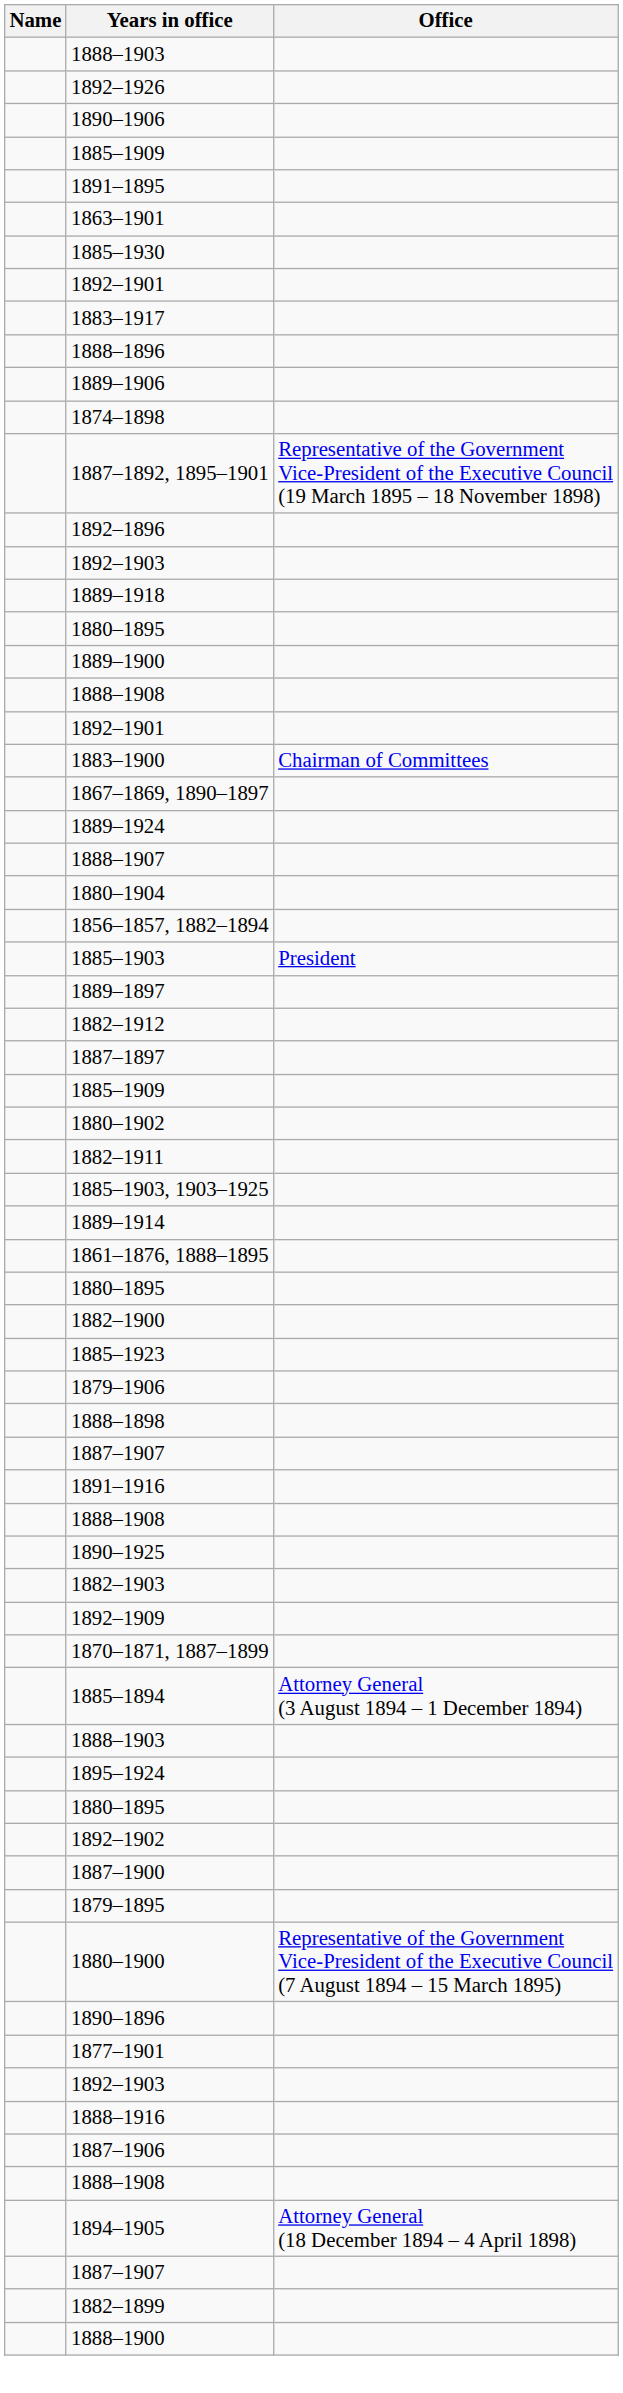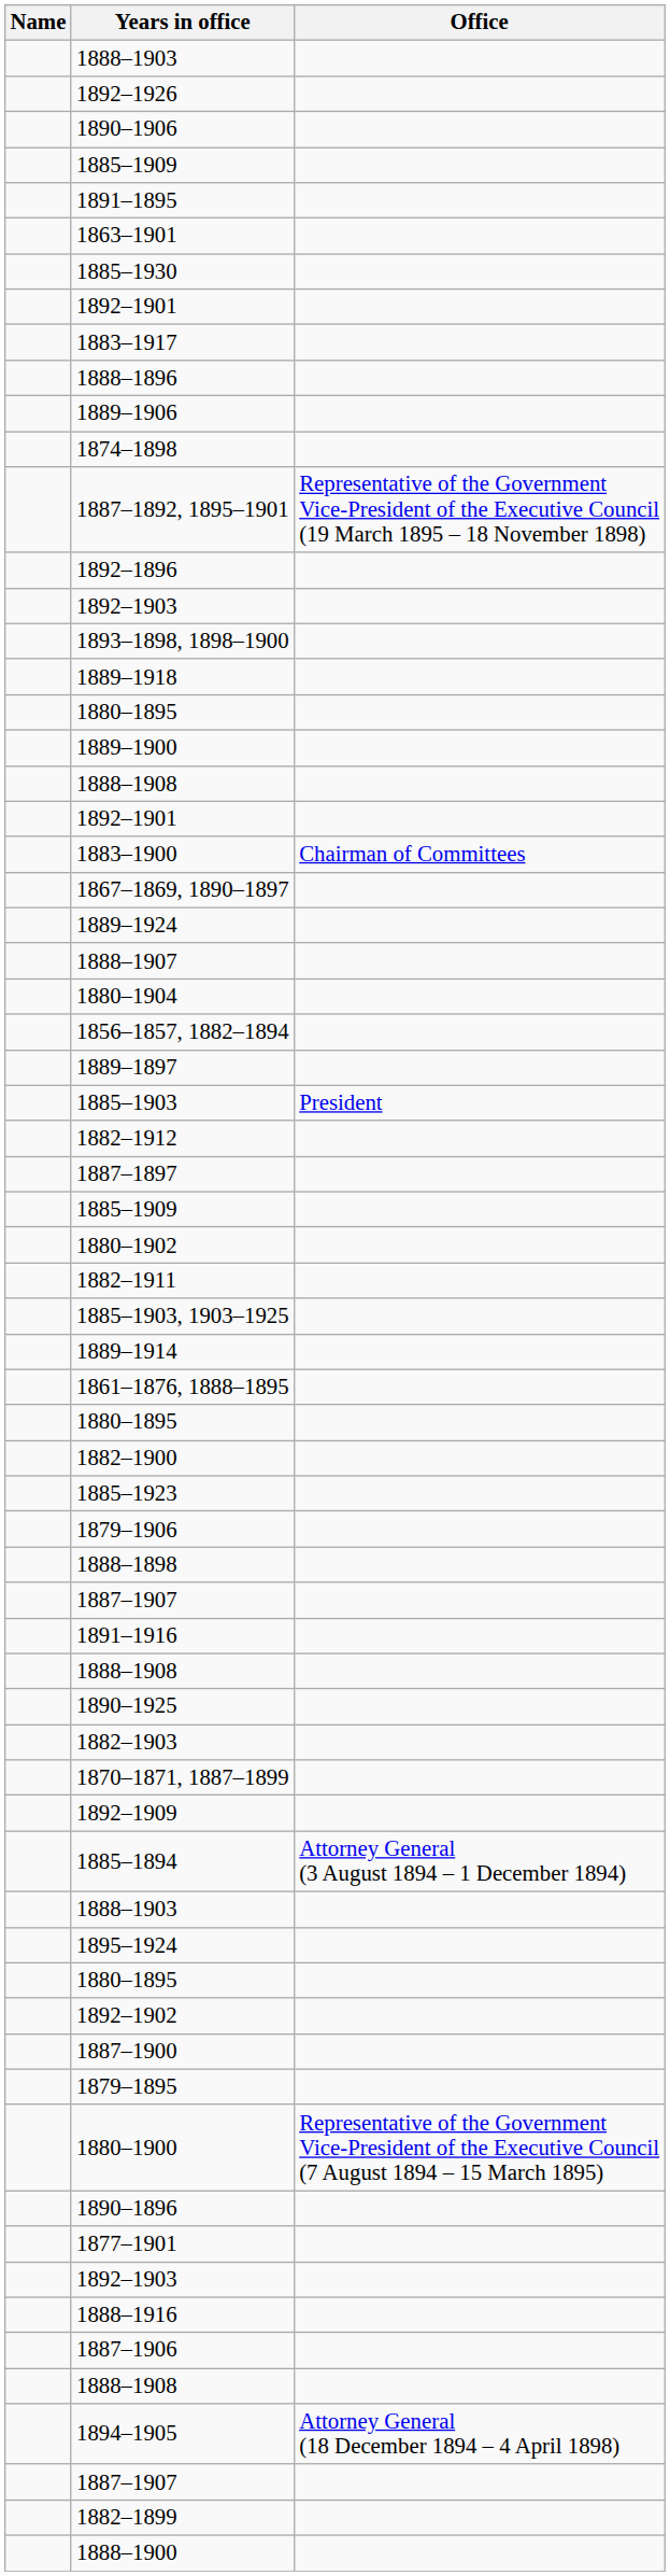 <table class="wikitable sortable">
 <tr>
 <th>Name</th>
 <th>Years in office</th>
 <th>Office</th>
 </tr>
 <tr>
 <td></td>
 <td>1888–1903</td>
 <td></td>
 </tr>
 <tr>
 <td></td>
 <td>1892–1926</td>
 <td></td>
 </tr>
 <tr>
 <td></td>
 <td>1890–1906</td>
 <td></td>
 </tr>
 <tr>
 <td></td>
 <td>1885–1909</td>
 <td></td>
 </tr>
 <tr>
 <td></td>
 <td>1891–1895</td>
 <td></td>
 </tr>
 <tr>
 <td></td>
 <td>1863–1901</td>
 <td></td>
 </tr>
 <tr>
 <td></td>
 <td>1885–1930</td>
 <td></td>
 </tr>
 <tr>
 <td></td>
 <td>1892–1901</td>
 <td></td>
 </tr>
 <tr>
 <td></td>
 <td>1883–1917</td>
 <td></td>
 </tr>
 <tr>
 <td></td>
 <td>1888–1896</td>
 <td></td>
 </tr>
 <tr>
 <td></td>
 <td>1889–1906</td>
 <td></td>
 </tr>
 <tr>
 <td></td>
 <td>1874–1898</td>
 <td></td>
 </tr>
 <tr>
 <td></td>
 <td>1887–1892, 1895–1901</td>
 <td><a href='#'>Representative of the Government</a><br><a href='#'>Vice-President of the Executive Council</a><br>(19 March 1895 – 18 November 1898)</td>
 </tr>
 <tr>
 <td></td>
 <td>1892–1896</td>
 <td></td>
 </tr>
 <tr>
 <td></td>
 <td>1892–1903</td>
 <td></td>
 </tr>
 <tr>
 <td></td>
+<td>1893–1898, 1898–1900</td>
+<td></td>
+</tr>
+<tr>
+<td></td>
 <td>1889–1918</td>
 <td></td>
 </tr>
 <tr>
 <td></td>
 <td>1880–1895</td>
 <td></td>
 </tr>
 <tr>
 <td></td>
 <td>1889–1900</td>
 <td></td>
 </tr>
 <tr>
 <td></td>
 <td>1888–1908</td>
 <td></td>
 </tr>
 <tr>
 <td></td>
 <td>1892–1901</td>
 <td></td>
 </tr>
 <tr>
 <td></td>
 <td>1883–1900</td>
 <td><a href='#'>Chairman of Committees</a></td>
 </tr>
 <tr>
 <td></td>
 <td>1867–1869, 1890–1897</td>
 <td></td>
 </tr>
 <tr>
 <td></td>
 <td>1889–1924</td>
 <td></td>
 </tr>
 <tr>
 <td></td>
 <td>1888–1907</td>
 <td></td>
 </tr>
 <tr>
 <td></td>
 <td>1880–1904</td>
 <td></td>
 </tr>
 <tr>
 <td></td>
 <td>1856–1857, 1882–1894</td>
 <td></td>
 </tr>
 <tr>
 <td></td>
-<td>1885–1903</td>
-<td><a href='#'>President</a></td>
+<td>1889–1897</td>
+<td></td>
 </tr>
 <tr>
 <td></td>
-<td>1889–1897</td>
-<td></td>
+<td>1885–1903</td>
+<td><a href='#'>President</a></td>
 </tr>
 <tr>
 <td></td>
 <td>1882–1912</td>
 <td></td>
 </tr>
 <tr>
 <td></td>
 <td>1887–1897</td>
 <td></td>
 </tr>
 <tr>
 <td></td>
 <td>1885–1909</td>
 <td></td>
 </tr>
 <tr>
 <td></td>
 <td>1880–1902</td>
 <td></td>
 </tr>
 <tr>
 <td></td>
 <td>1882–1911</td>
 <td></td>
 </tr>
 <tr>
 <td></td>
 <td>1885–1903, 1903–1925</td>
 <td></td>
 </tr>
 <tr>
 <td></td>
 <td>1889–1914</td>
 <td></td>
 </tr>
 <tr>
 <td></td>
 <td>1861–1876, 1888–1895</td>
 <td></td>
 </tr>
 <tr>
 <td></td>
 <td>1880–1895</td>
 <td></td>
 </tr>
 <tr>
 <td></td>
 <td>1882–1900</td>
 <td></td>
 </tr>
 <tr>
 <td></td>
 <td>1885–1923</td>
 <td></td>
 </tr>
 <tr>
 <td></td>
 <td>1879–1906</td>
 <td></td>
 </tr>
 <tr>
 <td></td>
 <td>1888–1898</td>
 <td></td>
 </tr>
 <tr>
 <td></td>
 <td>1887–1907</td>
 <td></td>
 </tr>
 <tr>
 <td></td>
 <td>1891–1916</td>
 <td></td>
 </tr>
 <tr>
 <td></td>
 <td>1888–1908</td>
 <td></td>
 </tr>
 <tr>
 <td></td>
 <td>1890–1925</td>
 <td></td>
 </tr>
 <tr>
 <td></td>
 <td>1882–1903</td>
 <td></td>
 </tr>
 <tr>
 <td></td>
-<td>1892–1909</td>
+<td>1870–1871, 1887–1899</td>
 <td></td>
 </tr>
 <tr>
 <td></td>
-<td>1870–1871, 1887–1899</td>
+<td>1892–1909</td>
 <td></td>
 </tr>
 <tr>
 <td></td>
 <td>1885–1894</td>
 <td><a href='#'>Attorney General</a><br>(3 August 1894 –	1 December 1894)</td>
 </tr>
 <tr>
 <td></td>
 <td>1888–1903</td>
 <td></td>
 </tr>
 <tr>
 <td></td>
 <td>1895–1924</td>
 <td></td>
 </tr>
 <tr>
 <td></td>
 <td>1880–1895</td>
 <td></td>
 </tr>
 <tr>
 <td></td>
 <td>1892–1902</td>
 <td></td>
 </tr>
 <tr>
 <td></td>
 <td>1887–1900</td>
 <td></td>
 </tr>
 <tr>
 <td></td>
 <td>1879–1895</td>
 <td></td>
 </tr>
 <tr>
 <td></td>
 <td>1880–1900</td>
 <td><a href='#'>Representative of the Government</a><br><a href='#'>Vice-President of the Executive Council</a><br>(7 August 1894 – 15 March 1895)</td>
 </tr>
 <tr>
 <td></td>
 <td>1890–1896</td>
 <td></td>
 </tr>
 <tr>
 <td></td>
 <td>1877–1901</td>
 <td></td>
 </tr>
 <tr>
 <td></td>
 <td>1892–1903</td>
 <td></td>
 </tr>
 <tr>
 <td></td>
 <td>1888–1916</td>
 <td></td>
 </tr>
 <tr>
 <td></td>
 <td>1887–1906</td>
 <td></td>
 </tr>
 <tr>
 <td></td>
 <td>1888–1908</td>
 <td></td>
 </tr>
 <tr>
 <td></td>
 <td>1894–1905</td>
 <td><a href='#'>Attorney General</a><br>(18 December 1894 – 4 April 1898)</td>
 </tr>
 <tr>
 <td></td>
 <td>1887–1907</td>
 <td></td>
 </tr>
 <tr>
 <td></td>
 <td>1882–1899</td>
 <td></td>
 </tr>
 <tr>
 <td></td>
 <td>1888–1900</td>
 <td></td>
 </tr>
 </table>
